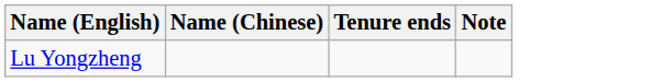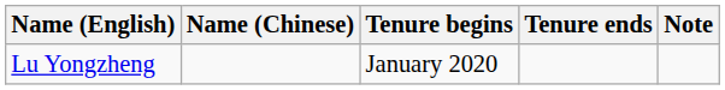 <table class="wikitable">
 <tr>
 <th>Name (English)</th>
 <th>Name (Chinese)</th>
+<th>Tenure begins</th>
 <th>Tenure ends</th>
 <th>Note</th>
 </tr>
 <tr>
 <td><a href='#'>Lu Yongzheng</a></td>
 <td></td>
+<td>January 2020</td>
 <td></td>
 <td></td>
 </tr>
 </table>
